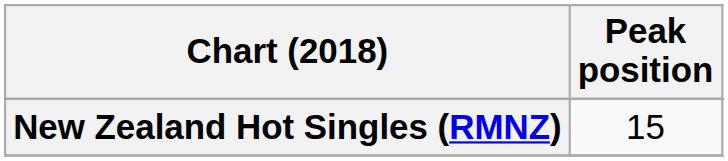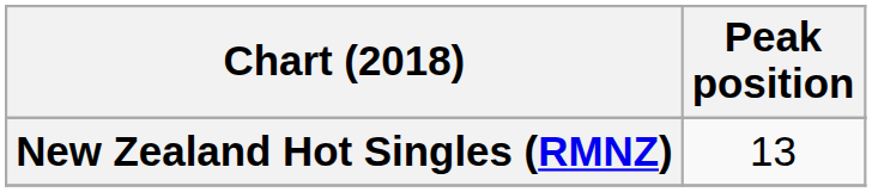 <table class="wikitable sortable plainrowheaders" style="text-align:center">
 <tr>
 <th scope="col">Chart (2018)</th>
 <th scope="col">Peak<br>position</th>
 </tr>
 <tr>
 </tr>
 <tr>
 <th scope="row">New Zealand Hot Singles (<a href='#'>RMNZ</a>)</th>
-<td>15</td>
+<td>13</td>
 </tr>
 <tr>
 </tr>
 </table>
